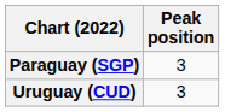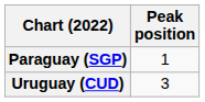 <table class="wikitable plainrowheaders" style="text-align:center">
 <tr>
 <th scope="col">Chart (2022)</th>
 <th scope="col">Peak<br>position</th>
 </tr>
 <tr>
 <th scope="row">Paraguay (<a href='#'>SGP</a>)</th>
-<td>3</td>
+<td>1</td>
 </tr>
 <tr>
 <th scope="row">Uruguay (<a href='#'>CUD</a>)</th>
 <td>3</td>
 </tr>
 </table>
